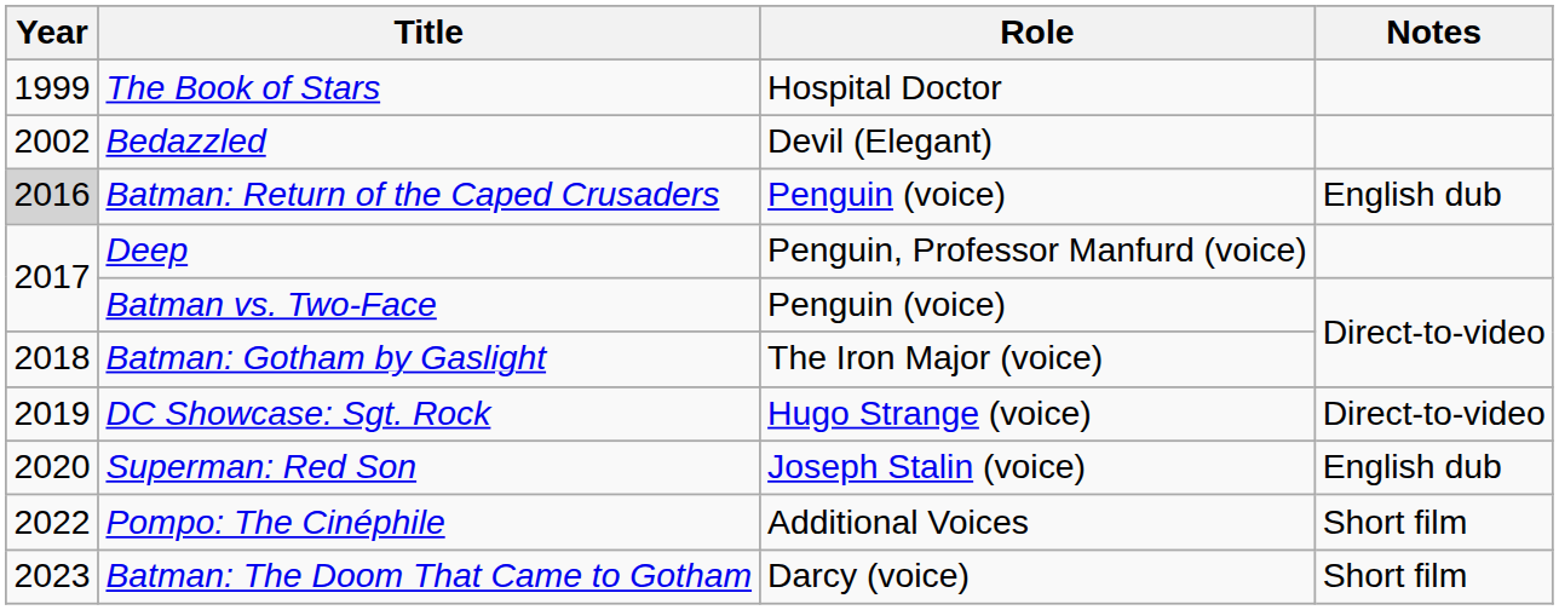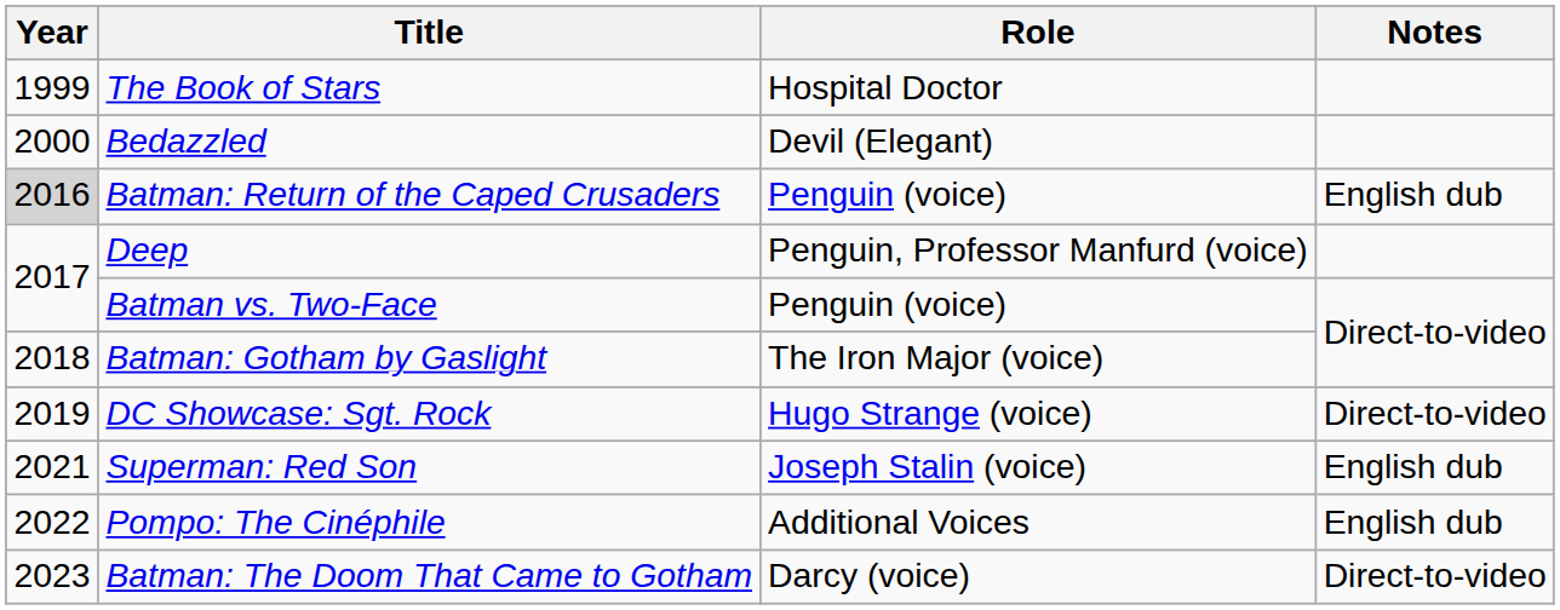 <table class="wikitable sortable">
 <tr>
 <th>Year</th>
 <th>Title</th>
 <th>Role</th>
 <th class="unsortable">Notes</th>
 </tr>
 <tr>
 <td>1999</td>
 <td><em><a href='#'>The Book of Stars</a></em></td>
 <td>Hospital Doctor</td>
 <td></td>
 </tr>
 <tr>
-<td>2002</td>
+<td>2000</td>
 <td><em><a href='#'>Bedazzled</a></em></td>
 <td>Devil (Elegant)</td>
 <td></td>
 </tr>
 <tr>
 <td style="background: lightgrey;">2016</td>
 <td><em><a href='#'>Batman: Return of the Caped Crusaders</a></em></td>
 <td><a href='#'>Penguin</a> (voice)</td>
 <td>English dub</td>
 </tr>
 <tr>
 <td rowspan="2">2017</td>
 <td><em><a href='#'>Deep</a></em></td>
 <td>Penguin, Professor Manfurd (voice)</td>
 <td></td>
 </tr>
 <tr>
 <td><em><a href='#'>Batman vs. Two-Face</a></em></td>
 <td>Penguin (voice)</td>
 <td rowspan="2">Direct-to-video</td>
 </tr>
 <tr>
 <td>2018</td>
 <td><em><a href='#'>Batman: Gotham by Gaslight</a></em></td>
 <td>The Iron Major (voice)</td>
 </tr>
 <tr>
 <td>2019</td>
 <td><em><a href='#'>DC Showcase: Sgt. Rock</a></em></td>
 <td><a href='#'>Hugo Strange</a> (voice)</td>
 <td>Direct-to-video</td>
 </tr>
 <tr>
-<td>2020</td>
+<td>2021</td>
 <td><em><a href='#'>Superman: Red Son</a></em></td>
 <td><a href='#'>Joseph Stalin</a> (voice)</td>
 <td>English dub</td>
 </tr>
 <tr>
 <td>2022</td>
 <td><em><a href='#'>Pompo: The Cinéphile</a></em></td>
 <td>Additional Voices</td>
-<td>Short film</td>
+<td>English dub</td>
 </tr>
 <tr>
 <td>2023</td>
 <td><em><a href='#'>Batman: The Doom That Came to Gotham</a></em></td>
 <td>Darcy (voice)</td>
-<td>Short film</td>
+<td>Direct-to-video</td>
 </tr>
 </table>
